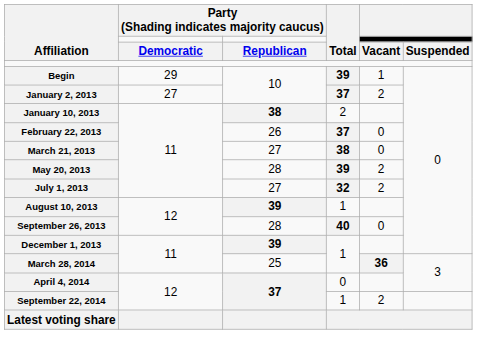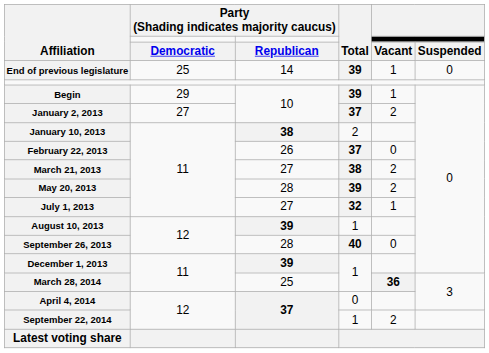 <table class="wikitable" style="text-align:center">
 <tr style="vertical-align:bottom;">
 <th scope="col" rowspan="3">Affiliation</th>
 <th scope="col" colspan="2">Party <div>(Shading indicates majority caucus)</div></th>
 <th scope="col" rowspan="3">Total</th>
 <th scope="col" colspan="2"></th>
 </tr>
 <tr style="height:5px">
 <td></td>
 <td></td>
 <td colspan="2" style="background:black"></td>
 </tr>
 <tr>
 <th><a href='#'>Democratic</a></th>
 <th><a href='#'>Republican</a></th>
 <th>Vacant</th>
 <th>Suspended</th>
+</tr>
+<tr>
+<th scope="row" style="white-space:nowrap; font-size:80%">End of previous legislature</th>
+<td>25</td>
+<td>14</td>
+<th>39</th>
+<td>1</td>
+<td>0</td>
 </tr>
 <tr>
 <td scope="row" colspan="6"></td>
 </tr>
 <tr>
 <th scope="row" style="white-space:nowrap; font-size:80%">Begin</th>
 <td>29</td>
 <td rowspan="2">10</td>
 <th>39</th>
 <td>1</td>
 <td rowspan="10">0</td>
 </tr>
 <tr>
 <th scope="row" style="white-space:nowrap; font-size:80%">January 2, 2013</th>
 <td>27</td>
 <th>37</th>
 <td>2</td>
 </tr>
 <tr>
 <th scope="row" style="white-space:nowrap; font-size:80%">January 10, 2013</th>
 <td rowspan="5">11</td>
 <th>38</th>
 <td>2</td>
 </tr>
 <tr>
 <th scope="row" style="white-space:nowrap; font-size:80%">February 22, 2013</th>
 <td>26</td>
 <th>37</th>
 <td>0</td>
 </tr>
 <tr>
 <th scope="row" style="white-space:nowrap; font-size:80%">March 21, 2013</th>
 <td>27</td>
 <th>38</th>
-<td>0</td>
+<td>2</td>
 </tr>
 <tr>
 <th scope="row" style="white-space:nowrap; font-size:80%">May 20, 2013</th>
 <td>28</td>
 <th>39</th>
 <td>2</td>
 </tr>
 <tr>
 <th scope="row" style="white-space:nowrap; font-size:80%">July 1, 2013</th>
 <td>27</td>
 <th>32</th>
-<td>2</td>
+<td>1</td>
 </tr>
 <tr>
 <th scope="row" style="white-space:nowrap; font-size:80%">August 10, 2013</th>
 <td rowspan="2">12</td>
 <th>39</th>
 <td>1</td>
 </tr>
 <tr>
 <th scope="row" style="white-space:nowrap; font-size:80%">September 26, 2013</th>
 <td>28</td>
 <th>40</th>
 <td>0</td>
 </tr>
 <tr>
 <th scope="row" style="white-space:nowrap; font-size:80%">December 1, 2013</th>
 <td rowspan="2">11</td>
 <th>39</th>
 <td rowspan="2">1</td>
 </tr>
 <tr>
 <th scope="row" style="white-space:nowrap; font-size:80%">March 28, 2014</th>
 <td>25</td>
 <th>36</th>
 <td rowspan="2">3</td>
 </tr>
 <tr>
 <th scope="row" style="white-space:nowrap; font-size:80%">April 4, 2014</th>
 <td rowspan="2">12</td>
 <th rowspan="2">37</th>
 <td>0</td>
 </tr>
 <tr>
 <th scope="row" style="white-space:nowrap; font-size:80%">September 22, 2014</th>
 <td>1</td>
 <td>2</td>
 </tr>
 <tr>
 <th scope="row">Latest voting share</th>
 <th></th>
 <th></th>
 <th colspan="3"></th>
 </tr>
 </table>
